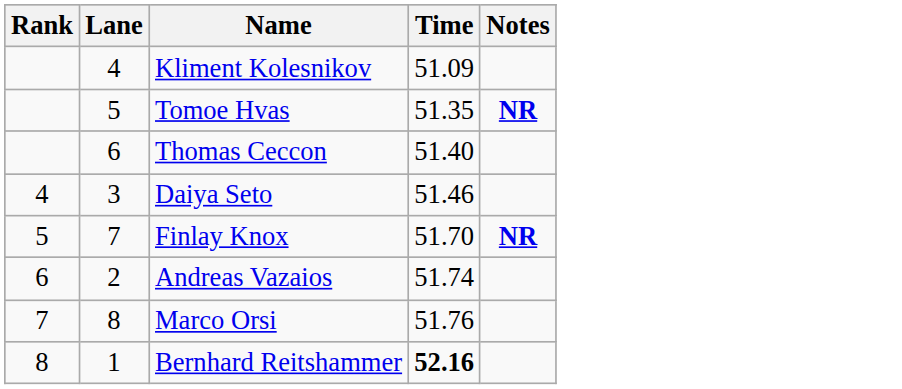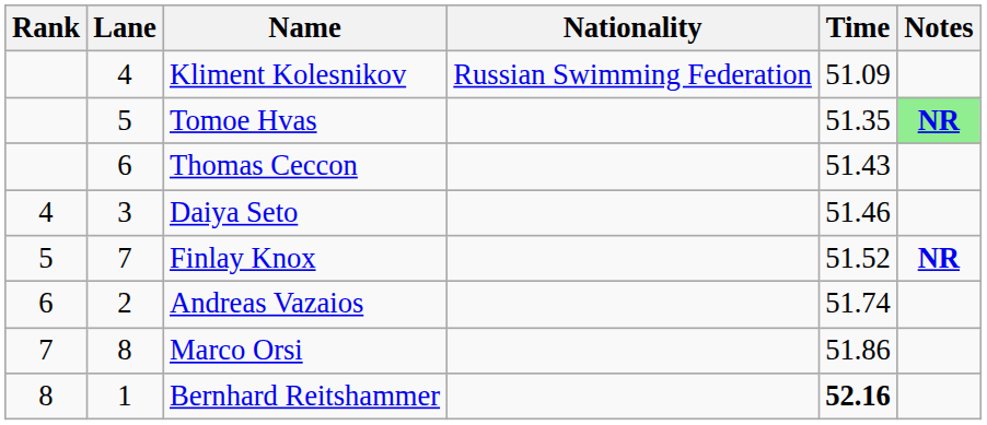 <table class="wikitable sortable" style="text-align:center">
 <tr>
 <th>Rank</th>
 <th>Lane</th>
 <th>Name</th>
+<th>Nationality</th>
 <th>Time</th>
 <th>Notes</th>
 </tr>
 <tr>
 <td></td>
 <td>4</td>
 <td align=left><a href='#'>Kliment Kolesnikov</a></td>
+<td align=left><a href='#'>Russian Swimming Federation</a></td>
 <td>51.09</td>
 <td></td>
 </tr>
 <tr>
 <td></td>
 <td>5</td>
 <td align=left><a href='#'>Tomoe Hvas</a></td>
+<td align=left></td>
 <td>51.35</td>
-<td><strong><a href='#'>NR</a></strong></td>
+<td style="background: lightgreen;"><strong><a href='#'>NR</a></strong></td>
 </tr>
 <tr>
 <td></td>
 <td>6</td>
 <td align=left><a href='#'>Thomas Ceccon</a></td>
-<td>51.40</td>
+<td align=left></td>
+<td>51.43</td>
 <td></td>
 </tr>
 <tr>
 <td>4</td>
 <td>3</td>
 <td align=left><a href='#'>Daiya Seto</a></td>
+<td align=left></td>
 <td>51.46</td>
 <td></td>
 </tr>
 <tr>
 <td>5</td>
 <td>7</td>
 <td align=left><a href='#'>Finlay Knox</a></td>
-<td>51.70</td>
+<td align=left></td>
+<td>51.52</td>
 <td><strong><a href='#'>NR</a></strong></td>
 </tr>
 <tr>
 <td>6</td>
 <td>2</td>
 <td align=left><a href='#'>Andreas Vazaios</a></td>
+<td align=left></td>
 <td>51.74</td>
 <td></td>
 </tr>
 <tr>
 <td>7</td>
 <td>8</td>
 <td align=left><a href='#'>Marco Orsi</a></td>
-<td>51.76</td>
+<td align=left></td>
+<td>51.86</td>
 <td></td>
 </tr>
 <tr>
 <td>8</td>
 <td>1</td>
 <td align=left><a href='#'>Bernhard Reitshammer</a></td>
+<td align=left></td>
 <td><strong>52.16</strong></td>
 <td></td>
 </tr>
 </table>
